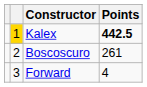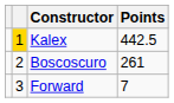 <table class="wikitable" style="font-size: 95%;">
 <tr>
 <th></th>
 <th></th>
 <th>Constructor</th>
 <th>Points</th>
 </tr>
 <tr>
 <td></td>
 <td align=center style="background: gold;">1</td>
 <td> <a href='#'>Kalex</a></td>
-<td align=left><strong>442.5</strong></td>
+<td align=left>442.5</td>
 </tr>
 <tr>
 <td></td>
 <td align=center>2</td>
 <td> <a href='#'>Boscoscuro</a></td>
 <td align=left>261</td>
 </tr>
 <tr>
 <td></td>
 <td align=center>3</td>
 <td> <a href='#'>Forward</a></td>
-<td align=left>4</td>
+<td align=left>7</td>
 </tr>
 </table>
